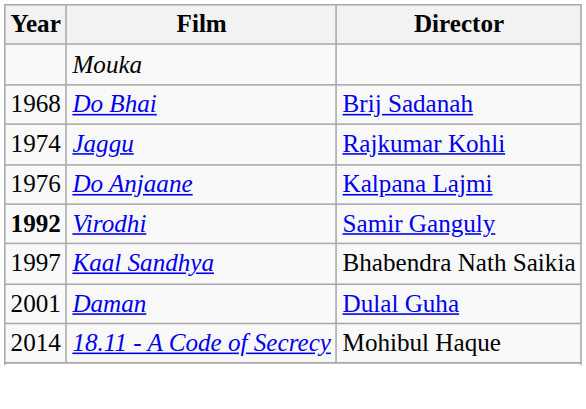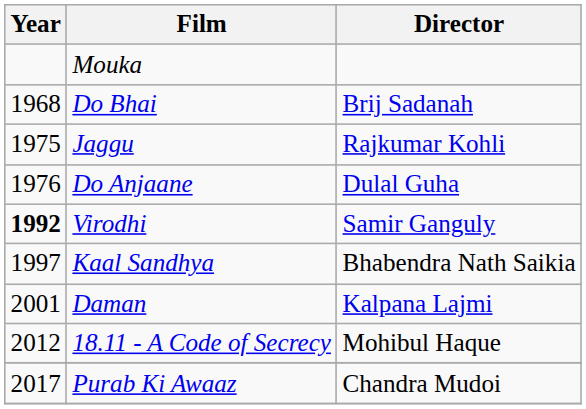 <table class="wikitable sortable">
 <tr>
 <th>Year</th>
 <th>Film</th>
 <th>Director</th>
 </tr>
 <tr>
 <td></td>
 <td><em>Mouka</em></td>
 <td></td>
 </tr>
 <tr>
 <td>1968</td>
 <td><em><a href='#'>Do Bhai</a></em></td>
 <td><a href='#'>Brij Sadanah</a></td>
 </tr>
 <tr>
-<td>1974</td>
+<td>1975</td>
 <td><em><a href='#'>Jaggu</a></em></td>
 <td><a href='#'>Rajkumar Kohli</a></td>
 </tr>
 <tr>
 <td>1976</td>
 <td><em><a href='#'>Do Anjaane</a></em></td>
-<td><a href='#'>Kalpana Lajmi</a></td>
+<td><a href='#'>Dulal Guha</a></td>
 </tr>
 <tr>
 <td><strong>1992</strong></td>
 <td><em><a href='#'>Virodhi</a></em></td>
 <td><a href='#'>Samir Ganguly</a></td>
 </tr>
 <tr>
 <td>1997</td>
 <td><em><a href='#'>Kaal Sandhya</a></em></td>
 <td>Bhabendra Nath Saikia</td>
 </tr>
 <tr>
 <td>2001</td>
 <td><em><a href='#'>Daman</a></em></td>
-<td><a href='#'>Dulal Guha</a></td>
+<td><a href='#'>Kalpana Lajmi</a></td>
 </tr>
 <tr>
-<td>2014</td>
+<td>2012</td>
 <td><em><a href='#'>18.11 - A Code of Secrecy</a></em></td>
 <td>Mohibul Haque</td>
 </tr>
 <tr>
 </tr>
 <tr>
+<td>2017</td>
+<td><em><a href='#'>Purab Ki Awaaz</a></em></td>
+<td>Chandra Mudoi</td>
+</tr>
+<tr>
 </tr>
 </table>
